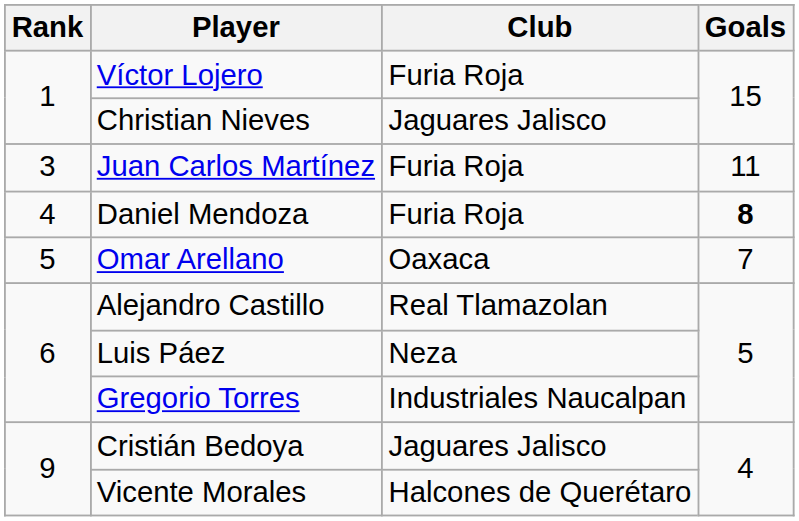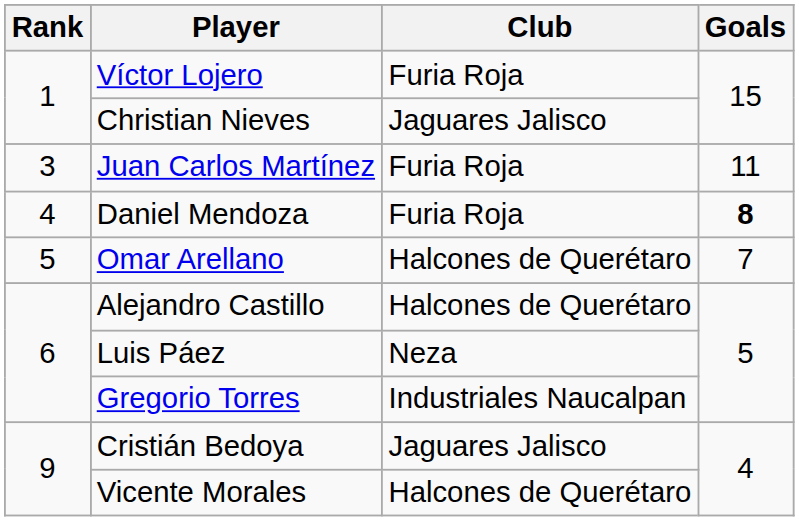 <table class="wikitable">
 <tr>
 <th>Rank</th>
 <th>Player</th>
 <th>Club</th>
 <th>Goals</th>
 </tr>
 <tr>
 <td align=center rowspan=2>1</td>
 <td> <a href='#'>Víctor Lojero</a></td>
 <td>Furia Roja</td>
 <td align=center rowspan=2>15</td>
 </tr>
 <tr>
 <td> Christian Nieves</td>
 <td>Jaguares Jalisco</td>
 </tr>
 <tr>
 <td align=center rowspan=1>3</td>
 <td> <a href='#'>Juan Carlos Martínez</a></td>
 <td>Furia Roja</td>
 <td align=center rowspan=1>11</td>
 </tr>
 <tr>
 <td align=center rowspan=1>4</td>
 <td> Daniel Mendoza</td>
 <td>Furia Roja</td>
 <td align=center rowspan=1><strong>8</strong></td>
 </tr>
 <tr>
 <td align=center rowspan=1>5</td>
 <td> <a href='#'>Omar Arellano</a></td>
-<td>Oaxaca</td>
+<td>Halcones de Querétaro</td>
 <td align=center rowspan=1>7</td>
 </tr>
 <tr>
 <td align=center rowspan=3>6</td>
 <td> Alejandro Castillo</td>
-<td>Real Tlamazolan</td>
+<td>Halcones de Querétaro</td>
 <td align=center rowspan=3>5</td>
 </tr>
 <tr>
 <td> Luis Páez</td>
 <td>Neza</td>
 </tr>
 <tr>
 <td> <a href='#'>Gregorio Torres</a></td>
 <td>Industriales Naucalpan</td>
 </tr>
 <tr>
 <td align=center rowspan=2>9</td>
 <td> Cristián Bedoya</td>
 <td>Jaguares Jalisco</td>
 <td align=center rowspan=2>4</td>
 </tr>
 <tr>
 <td> Vicente Morales</td>
 <td>Halcones de Querétaro</td>
 </tr>
 </table>
